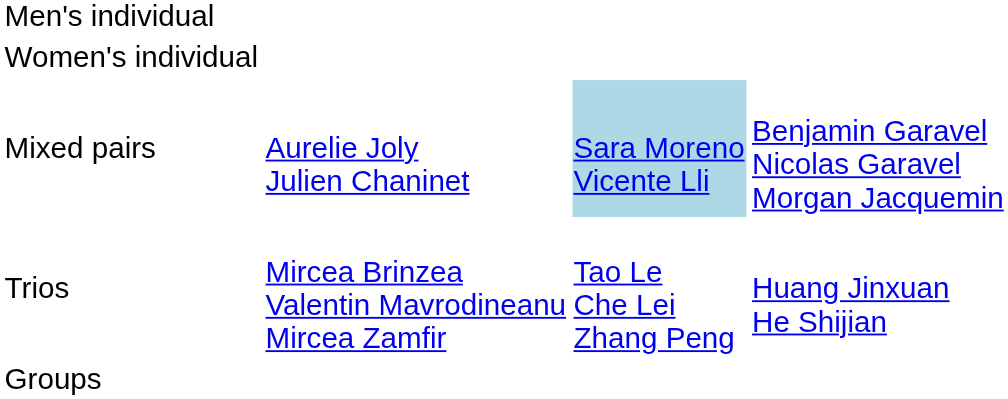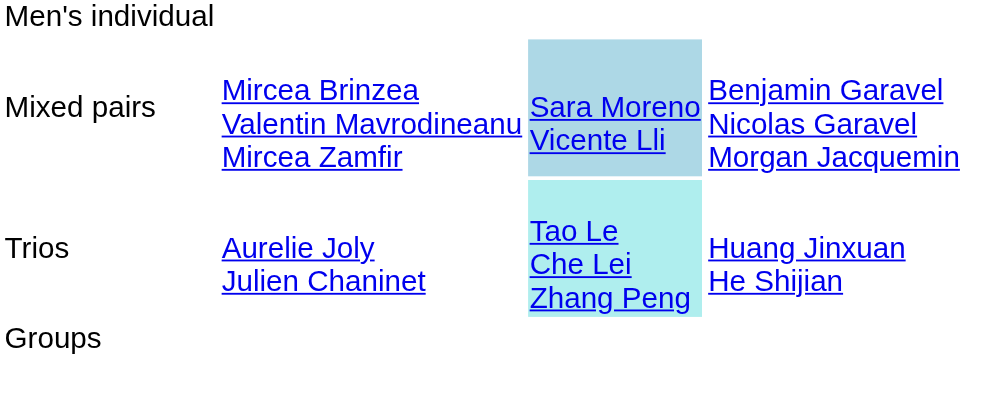 <table>
 <tr>
 <td>Men's individual<br></td>
 <td></td>
 <td></td>
 <td></td>
 </tr>
 <tr>
-<td>Women's individual<br></td>
-<td></td>
-<td></td>
-<td></td>
-</tr>
-<tr>
 <td>Mixed pairs<br></td>
-<td><br><a href='#'>Aurelie Joly</a><br><a href='#'>Julien Chaninet</a></td>
+<td><br> <a href='#'>Mircea Brinzea</a><br><a href='#'>Valentin Mavrodineanu</a><br><a href='#'>Mircea Zamfir</a></td>
 <td style="background: lightblue;"><br><a href='#'>Sara Moreno</a><br><a href='#'>Vicente Lli</a></td>
 <td><br><a href='#'>Benjamin Garavel</a><br><a href='#'>Nicolas Garavel</a><br><a href='#'>Morgan Jacquemin</a></td>
 </tr>
 <tr>
 <td>Trios<br></td>
-<td><br> <a href='#'>Mircea Brinzea</a><br><a href='#'>Valentin Mavrodineanu</a><br><a href='#'>Mircea Zamfir</a></td>
-<td><br><a href='#'>Tao Le</a><br><a href='#'>Che Lei</a><br><a href='#'>Zhang Peng</a></td>
+<td><br><a href='#'>Aurelie Joly</a><br><a href='#'>Julien Chaninet</a></td>
+<td style="background: paleturquoise;"><br><a href='#'>Tao Le</a><br><a href='#'>Che Lei</a><br><a href='#'>Zhang Peng</a></td>
 <td><br><a href='#'>Huang Jinxuan</a><br><a href='#'>He Shijian</a></td>
 </tr>
 <tr>
 <td>Groups<br></td>
 <td></td>
 <td></td>
 <td></td>
 </tr>
 </table>
